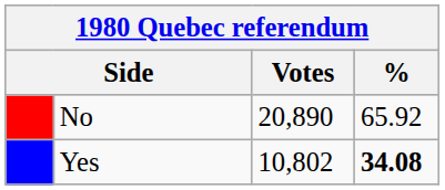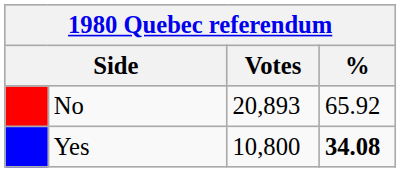 <table class="wikitable" style="font-size: 95%; clear:both">
 <tr style="background-color:#E9E9E9">
 <th colspan=4><a href='#'>1980 Quebec referendum</a></th>
 </tr>
 <tr style="background-color:#E9E9E9">
 <th colspan=2 style="width: 130px">Side</th>
 <th style="width: 50px">Votes</th>
 <th style="width: 40px">%</th>
 </tr>
 <tr>
 <td bgcolor="red"></td>
 <td>No</td>
-<td>20,890</td>
+<td>20,893</td>
 <td>65.92</td>
 </tr>
 <tr>
 <td bgcolor="blue"></td>
 <td>Yes</td>
-<td>10,802</td>
+<td>10,800</td>
 <td><strong>34.08</strong></td>
 </tr>
 </table>
